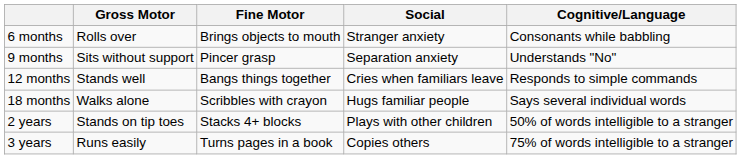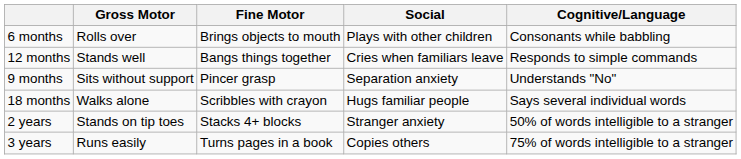 <table class="wikitable">
 <tr>
 <th></th>
 <th>Gross Motor</th>
 <th>Fine Motor</th>
 <th>Social</th>
 <th>Cognitive/Language</th>
 </tr>
 <tr>
 <td>6 months</td>
 <td>Rolls over</td>
 <td>Brings objects to mouth</td>
-<td>Stranger anxiety</td>
+<td>Plays with other children</td>
 <td>Consonants while babbling</td>
+</tr>
+<tr>
+<td>12 months</td>
+<td>Stands well</td>
+<td>Bangs things together</td>
+<td>Cries when familiars leave</td>
+<td>Responds to simple commands</td>
 </tr>
 <tr>
 <td>9 months</td>
 <td>Sits without support</td>
 <td>Pincer grasp</td>
 <td>Separation anxiety</td>
 <td>Understands "No"</td>
-</tr>
-<tr>
-<td>12 months</td>
-<td>Stands well</td>
-<td>Bangs things together</td>
-<td>Cries when familiars leave</td>
-<td>Responds to simple commands</td>
 </tr>
 <tr>
 <td>18 months</td>
 <td>Walks alone</td>
 <td>Scribbles with crayon</td>
 <td>Hugs familiar people</td>
 <td>Says several individual words</td>
 </tr>
 <tr>
 <td>2 years</td>
 <td>Stands on tip toes</td>
 <td>Stacks 4+ blocks</td>
-<td>Plays with other children</td>
+<td>Stranger anxiety</td>
 <td>50% of words intelligible to a stranger</td>
 </tr>
 <tr>
 <td>3 years</td>
 <td>Runs easily</td>
 <td>Turns pages in a book</td>
 <td>Copies others</td>
 <td>75% of words intelligible to a stranger</td>
 </tr>
 </table>
